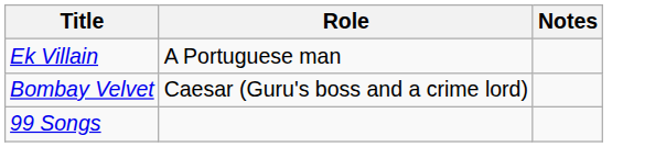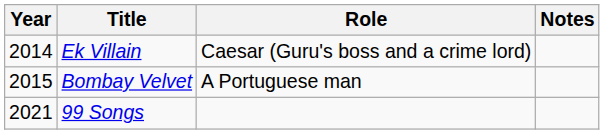 <table class="wikitable">
 <tr>
+<th>Year</th>
 <th>Title</th>
 <th>Role</th>
 <th>Notes</th>
 </tr>
 <tr>
+<td>2014</td>
 <td><em><a href='#'>Ek Villain</a></em></td>
+<td>Caesar (Guru's boss and a crime lord)</td>
+<td></td>
+</tr>
+<tr>
+<td>2015</td>
+<td><em><a href='#'>Bombay Velvet</a></em></td>
 <td>A Portuguese man</td>
 <td></td>
 </tr>
 <tr>
-<td><em><a href='#'>Bombay Velvet</a></em></td>
-<td>Caesar (Guru's boss and a crime lord)</td>
-<td></td>
-</tr>
-<tr>
+<td>2021</td>
 <td><em><a href='#'>99 Songs</a></em></td>
 <td></td>
 <td></td>
 </tr>
 </table>
